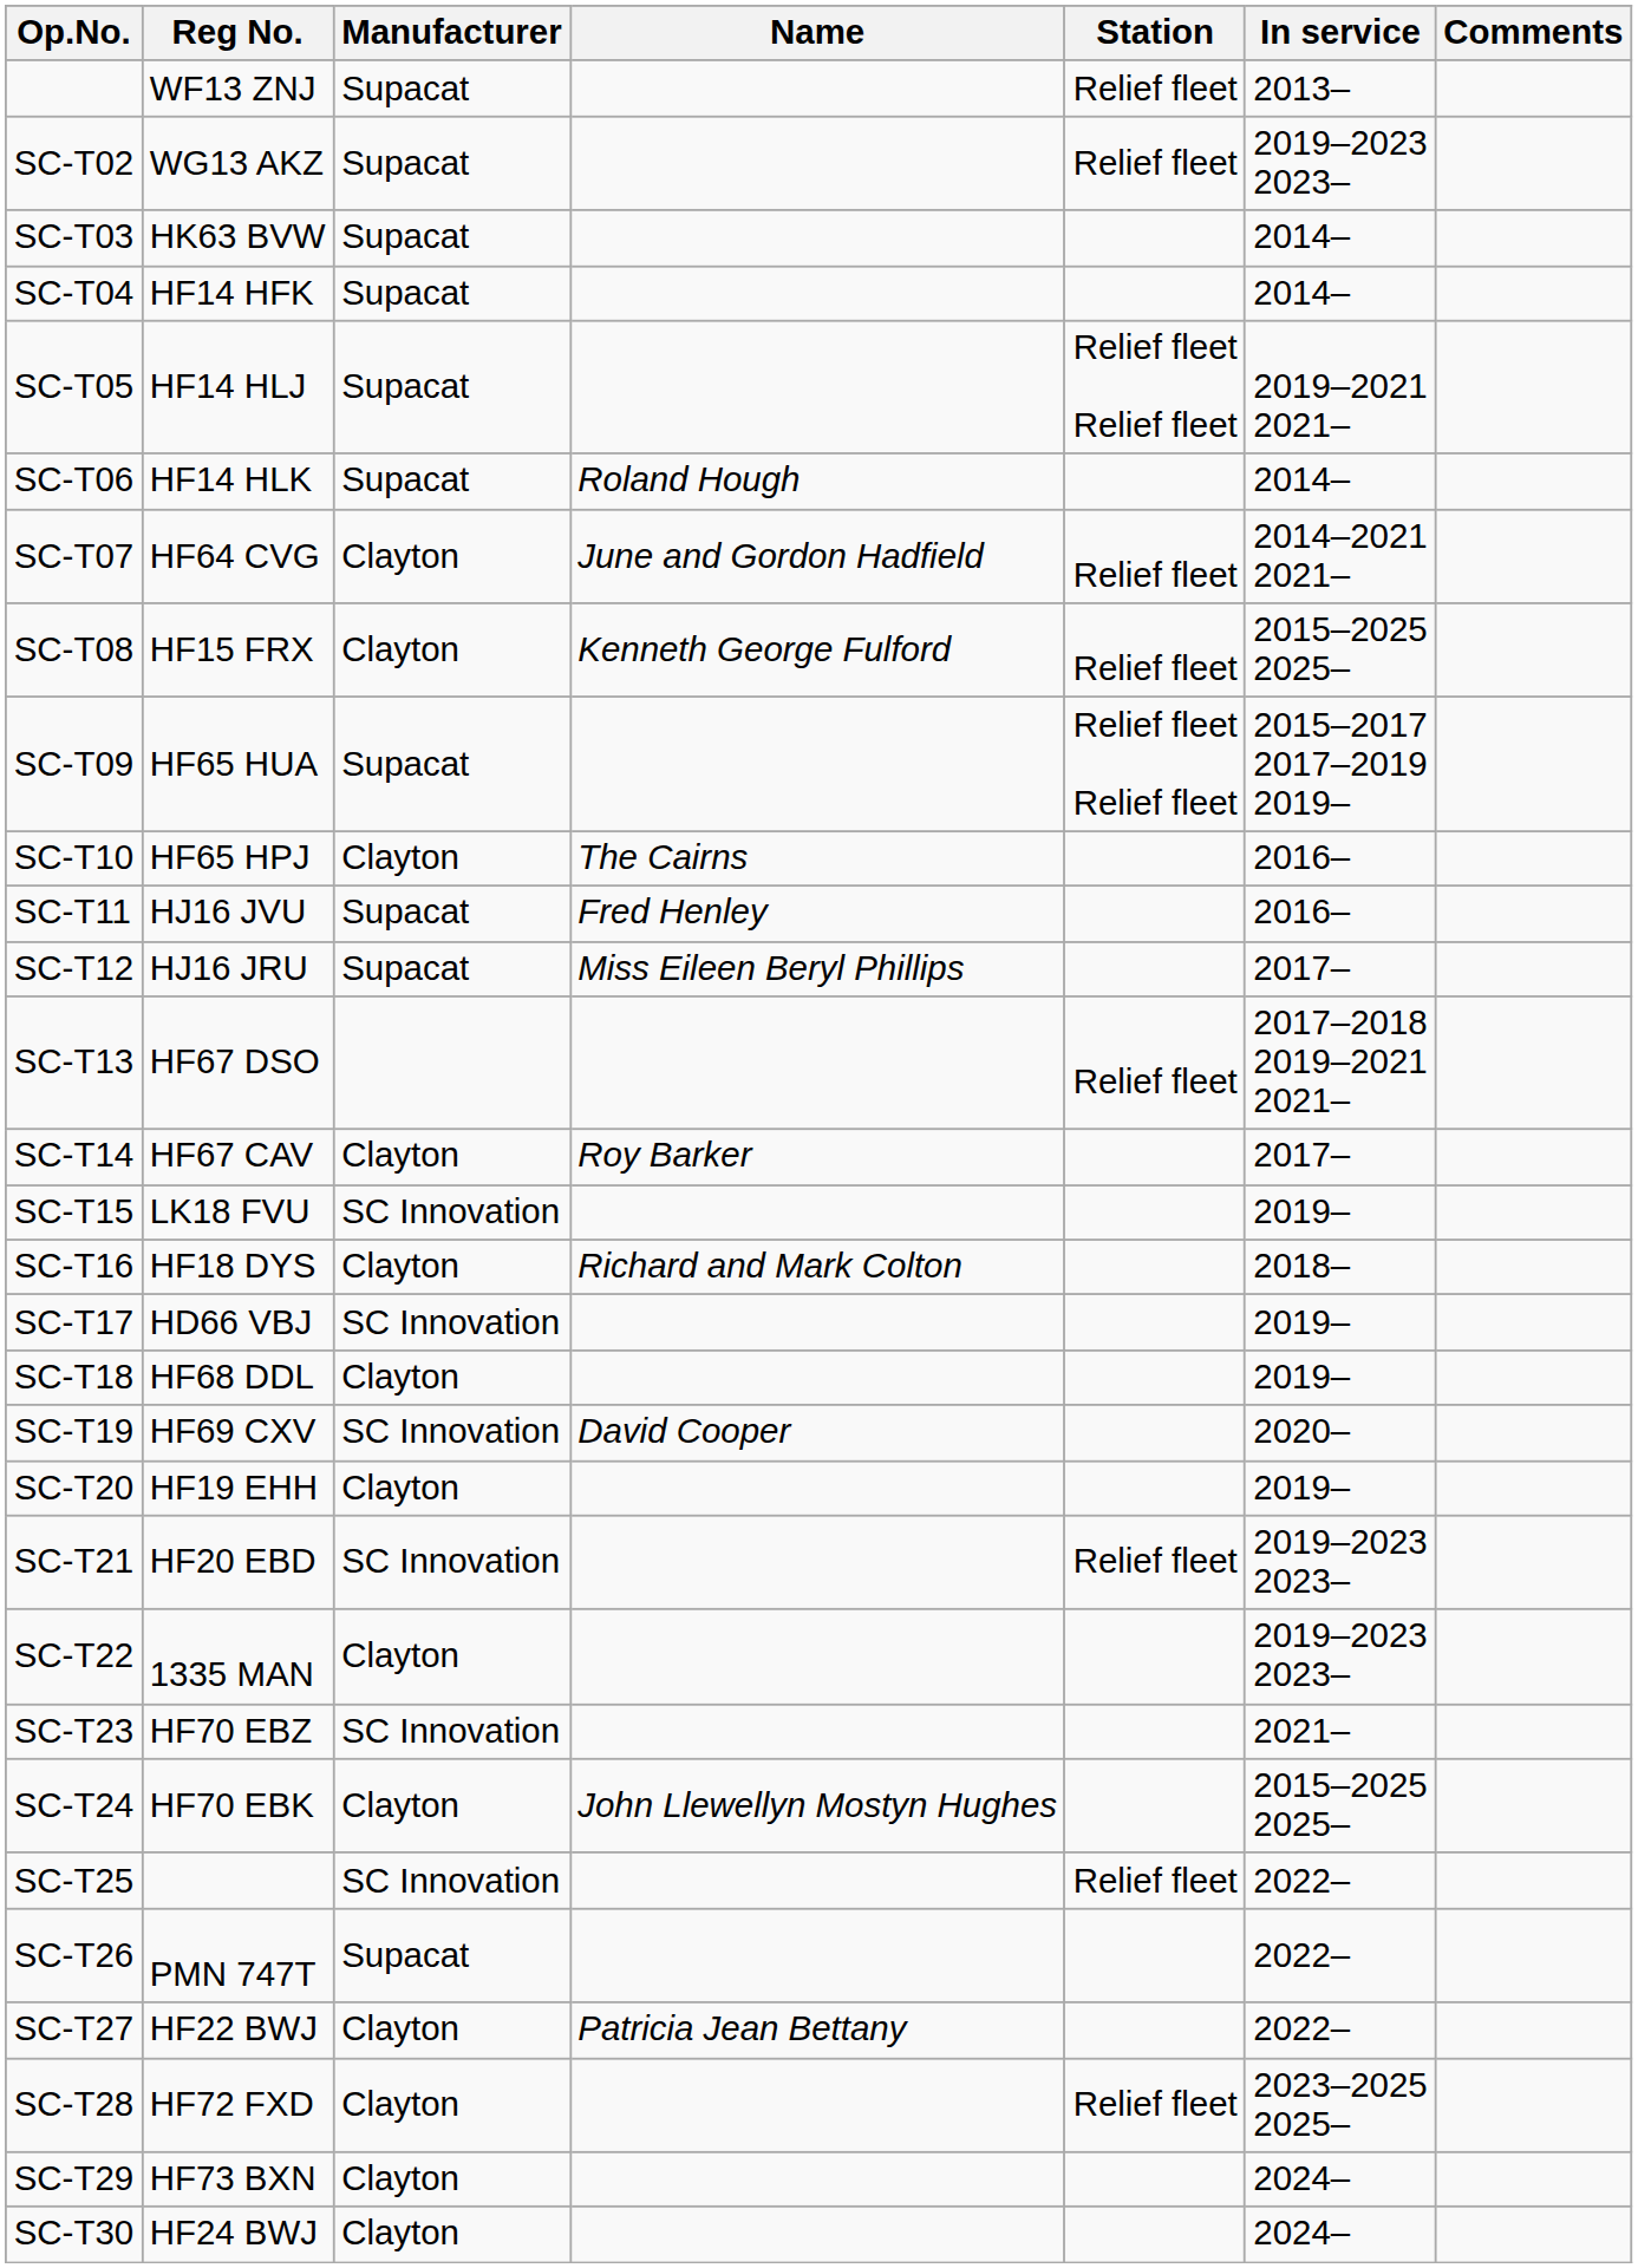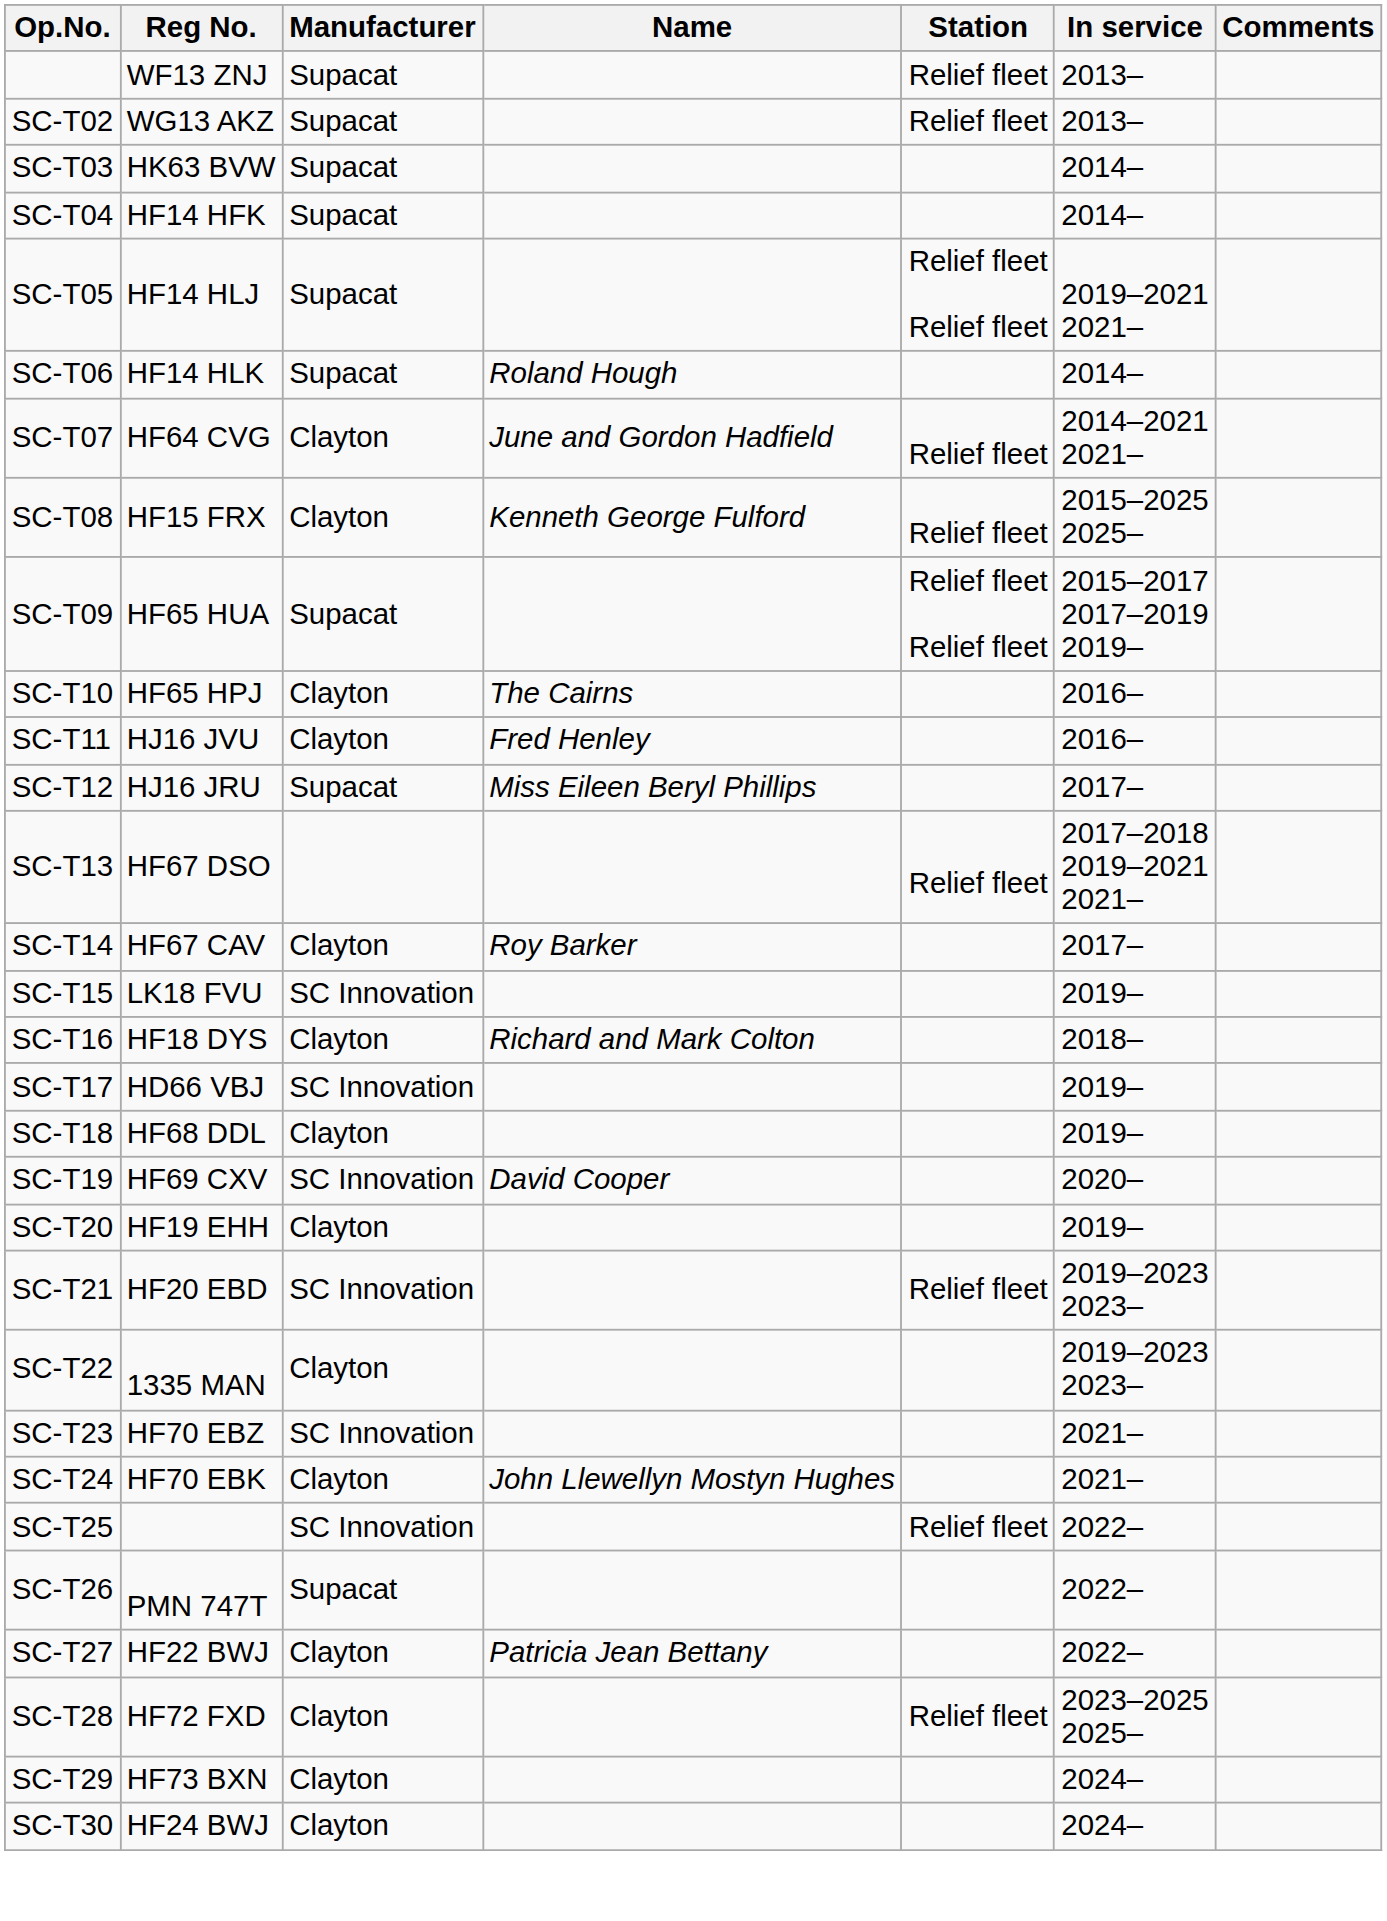 <table class="wikitable">
 <tr>
 <th>Op.No.</th>
 <th>Reg No.</th>
 <th>Manufacturer</th>
 <th>Name</th>
 <th>Station</th>
 <th>In service</th>
 <th>Comments</th>
 </tr>
 <tr>
 <td></td>
 <td>WF13 ZNJ</td>
 <td>Supacat</td>
 <td></td>
 <td>Relief fleet</td>
 <td>2013–</td>
 <td></td>
 </tr>
 <tr>
 <td>SC-T02</td>
 <td>WG13 AKZ</td>
 <td>Supacat</td>
 <td></td>
 <td>Relief fleet</td>
-<td>2019–2023<br>2023–</td>
+<td>2013–</td>
 <td></td>
 </tr>
 <tr>
 <td>SC-T03</td>
 <td>HK63 BVW</td>
 <td>Supacat</td>
 <td></td>
 <td></td>
 <td>2014–</td>
 <td></td>
 </tr>
 <tr>
 <td>SC-T04</td>
 <td>HF14 HFK</td>
 <td>Supacat</td>
 <td></td>
 <td></td>
 <td>2014–</td>
 <td></td>
 </tr>
 <tr>
 <td>SC-T05</td>
 <td>HF14 HLJ</td>
 <td>Supacat</td>
 <td></td>
 <td>Relief fleet<br><br>Relief fleet</td>
 <td><br>2019–2021<br>2021–</td>
 <td></td>
 </tr>
 <tr>
 <td>SC-T06</td>
 <td>HF14 HLK</td>
 <td>Supacat</td>
 <td><em>Roland Hough</em></td>
 <td></td>
 <td>2014–</td>
 <td></td>
 </tr>
 <tr>
 <td>SC-T07</td>
 <td>HF64 CVG</td>
 <td>Clayton</td>
 <td><em>June and Gordon Hadfield</em></td>
 <td><br>Relief fleet</td>
 <td>2014–2021<br>2021–</td>
 <td></td>
 </tr>
 <tr>
 <td>SC-T08</td>
 <td>HF15 FRX</td>
 <td>Clayton</td>
 <td><em>Kenneth George Fulford</em></td>
 <td><br>Relief fleet</td>
 <td>2015–2025<br>2025–</td>
 <td></td>
 </tr>
 <tr>
 <td>SC-T09</td>
 <td>HF65 HUA</td>
 <td>Supacat</td>
 <td></td>
 <td>Relief fleet<br><br>Relief fleet</td>
 <td>2015–2017<br>2017–2019<br>2019–</td>
 <td></td>
 </tr>
 <tr>
 <td>SC-T10</td>
 <td>HF65 HPJ</td>
 <td>Clayton</td>
 <td><em>The Cairns</em></td>
 <td></td>
 <td>2016–</td>
 <td></td>
 </tr>
 <tr>
 <td>SC-T11</td>
 <td>HJ16 JVU</td>
-<td>Supacat</td>
+<td>Clayton</td>
 <td {{Nowrap><em>Fred Henley</em></td>
 <td></td>
 <td>2016–</td>
 <td></td>
 </tr>
 <tr>
 <td>SC-T12</td>
 <td>HJ16 JRU</td>
 <td>Supacat</td>
 <td><em>Miss Eileen Beryl Phillips</em></td>
 <td></td>
 <td>2017–</td>
 <td></td>
 </tr>
 <tr>
 <td>SC-T13</td>
 <td>HF67 DSO</td>
 <td></td>
 <td></td>
 <td><br>Relief fleet<br></td>
 <td>2017–2018<br>2019–2021<br>2021–</td>
 <td></td>
 </tr>
 <tr>
 <td>SC-T14</td>
 <td>HF67 CAV</td>
 <td>Clayton</td>
 <td><em>Roy Barker</em></td>
 <td></td>
 <td>2017–</td>
 <td></td>
 </tr>
 <tr>
 <td>SC-T15</td>
 <td>LK18 FVU</td>
 <td>SC Innovation</td>
 <td></td>
 <td></td>
 <td>2019–</td>
 <td></td>
 </tr>
 <tr>
 <td>SC-T16</td>
 <td>HF18 DYS</td>
 <td>Clayton</td>
 <td><em>Richard and Mark Colton</em></td>
 <td></td>
 <td>2018–</td>
 <td></td>
 </tr>
 <tr>
 <td>SC-T17</td>
 <td>HD66 VBJ</td>
 <td>SC Innovation</td>
 <td></td>
 <td></td>
 <td>2019–</td>
 <td></td>
 </tr>
 <tr>
 <td>SC-T18</td>
 <td>HF68 DDL</td>
 <td>Clayton</td>
 <td></td>
 <td></td>
 <td>2019–</td>
 <td></td>
 </tr>
 <tr>
 <td>SC-T19</td>
 <td>HF69 CXV</td>
 <td>SC Innovation</td>
 <td><em>David Cooper</em></td>
 <td></td>
 <td>2020–</td>
 <td></td>
 </tr>
 <tr>
 <td>SC-T20</td>
 <td>HF19 EHH</td>
 <td>Clayton</td>
 <td></td>
 <td></td>
 <td>2019–</td>
 <td></td>
 </tr>
 <tr>
 <td>SC-T21</td>
 <td>HF20 EBD</td>
 <td>SC Innovation</td>
 <td></td>
 <td>Relief fleet<br></td>
 <td>2019–2023<br>2023–</td>
 <td></td>
 </tr>
 <tr>
 <td>SC-T22</td>
 <td><br>1335 MAN</td>
 <td>Clayton</td>
 <td></td>
 <td></td>
 <td>2019–2023<br>2023–</td>
 <td></td>
 </tr>
 <tr>
 <td>SC-T23</td>
 <td>HF70 EBZ</td>
 <td>SC Innovation</td>
 <td></td>
 <td></td>
 <td>2021–</td>
 <td></td>
 </tr>
 <tr>
 <td>SC-T24</td>
 <td>HF70 EBK</td>
 <td>Clayton</td>
 <td><em>John Llewellyn Mostyn Hughes</em></td>
 <td></td>
-<td>2015–2025<br>2025–</td>
+<td>2021–</td>
 <td></td>
 </tr>
 <tr>
 <td>SC-T25</td>
 <td></td>
 <td>SC Innovation</td>
 <td></td>
 <td>Relief fleet</td>
 <td>2022–</td>
 <td></td>
 </tr>
 <tr>
 <td>SC-T26</td>
 <td><br>PMN 747T</td>
 <td>Supacat</td>
 <td></td>
 <td></td>
 <td>2022–</td>
 <td></td>
 </tr>
 <tr>
 <td>SC-T27</td>
 <td>HF22 BWJ</td>
 <td>Clayton</td>
 <td><em>Patricia Jean Bettany</em></td>
 <td></td>
 <td>2022–</td>
 <td></td>
 </tr>
 <tr>
 <td>SC-T28</td>
 <td>HF72 FXD</td>
 <td>Clayton</td>
 <td></td>
 <td>Relief fleet<br></td>
 <td>2023–2025<br>2025–</td>
 <td></td>
 </tr>
 <tr>
 <td>SC-T29</td>
 <td>HF73 BXN</td>
 <td>Clayton</td>
 <td></td>
 <td></td>
 <td>2024–</td>
 <td></td>
 </tr>
 <tr>
 <td>SC-T30</td>
 <td>HF24 BWJ</td>
 <td>Clayton</td>
 <td></td>
 <td></td>
 <td>2024–</td>
 <td></td>
 </tr>
 <tr>
 </tr>
 </table>
